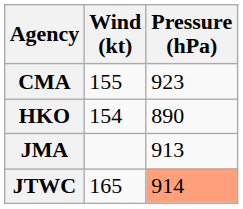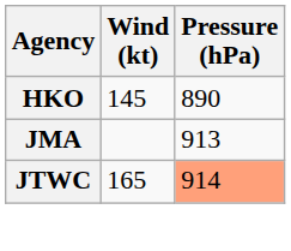 <table class="wikitable floatleft">
 <tr>
 <th>Agency</th>
 <th>Wind<br>(kt)</th>
 <th>Pressure<br>(hPa)</th>
 </tr>
 <tr>
-<th>CMA</th>
-<td>155</td>
-<td>923</td>
-</tr>
-<tr>
 <th>HKO</th>
-<td>154</td>
+<td>145</td>
 <td>890</td>
 </tr>
 <tr>
 <th>JMA</th>
 <td></td>
 <td>913</td>
 </tr>
 <tr>
 <th>JTWC</th>
 <td>165</td>
 <td style="background: lightsalmon;">914</td>
 </tr>
 </table>
